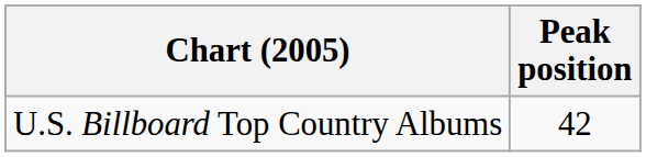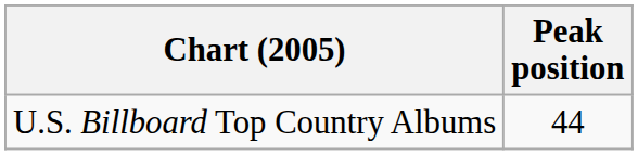 <table class="wikitable">
 <tr>
 <th>Chart (2005)</th>
 <th>Peak<br>position</th>
 </tr>
 <tr>
 <td>U.S. <em>Billboard</em> Top Country Albums</td>
-<td align="center">42</td>
+<td align="center">44</td>
 </tr>
 </table>
